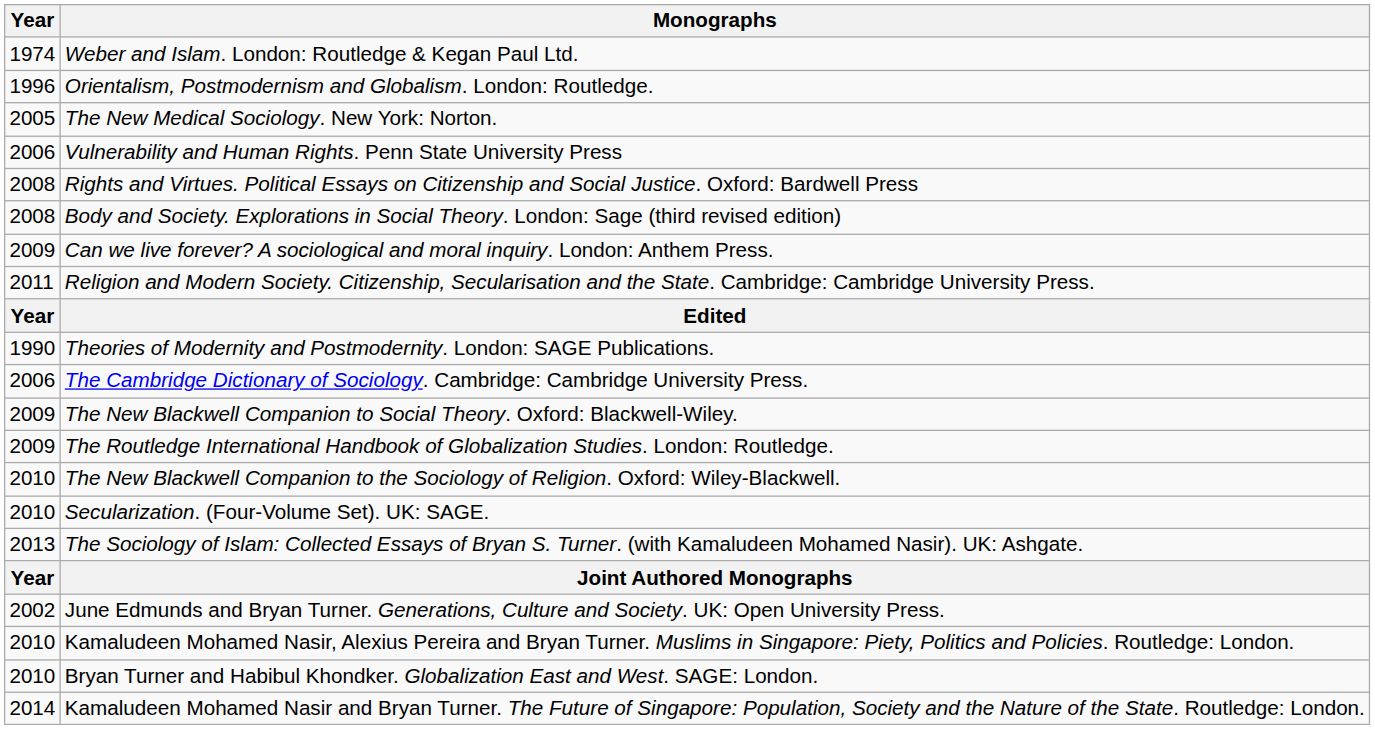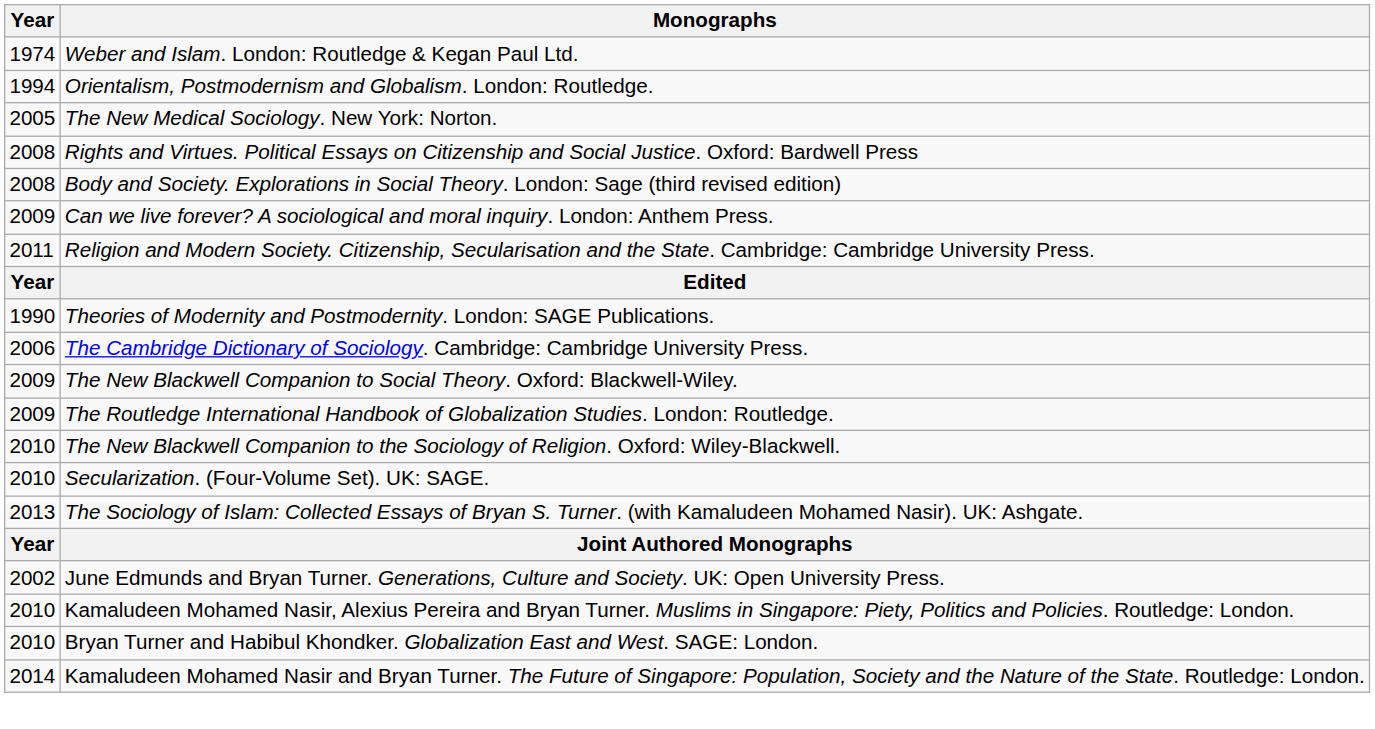 <table class="wikitable">
 <tr>
 <th>Year</th>
 <th>Monographs</th>
 </tr>
 <tr>
 <td>1974</td>
 <td><em>Weber and Islam</em>. London: Routledge & Kegan Paul Ltd.</td>
 </tr>
 <tr>
-<td>1996</td>
+<td>1994</td>
 <td><em>Orientalism, Postmodernism and Globalism</em>. London: Routledge.</td>
 </tr>
 <tr>
 <td>2005</td>
 <td><em>The New Medical Sociology</em>. New York: Norton.</td>
-</tr>
-<tr>
-<td>2006</td>
-<td><em>Vulnerability and Human Rights</em>. Penn State University Press</td>
 </tr>
 <tr>
 <td>2008</td>
 <td><em>Rights and Virtues. Political Essays on Citizenship and Social Justice</em>. Oxford: Bardwell Press</td>
 </tr>
 <tr>
 <td>2008</td>
 <td><em>Body and Society. Explorations in Social Theory</em>. London: Sage (third revised edition)</td>
 </tr>
 <tr>
 <td>2009</td>
 <td><em>Can we live forever? A sociological and moral inquiry</em>. London: Anthem Press.</td>
 </tr>
 <tr>
 <td>2011</td>
 <td><em>Religion and Modern Society. Citizenship, Secularisation and the State</em>. Cambridge: Cambridge University Press.</td>
 </tr>
 <tr>
 <th>Year</th>
 <th>Edited</th>
 </tr>
 <tr>
 <td>1990</td>
 <td><em>Theories of Modernity and Postmodernity</em>. London: SAGE Publications.</td>
 </tr>
 <tr>
 <td>2006</td>
 <td><em><a href='#'>The Cambridge Dictionary of Sociology</a></em>. Cambridge: Cambridge University Press.</td>
 </tr>
 <tr>
 <td>2009</td>
 <td><em>The New Blackwell Companion to Social Theory</em>. Oxford: Blackwell-Wiley.</td>
 </tr>
 <tr>
 <td>2009</td>
 <td><em>The Routledge International Handbook of Globalization Studies</em>. London: Routledge.</td>
 </tr>
 <tr>
 <td>2010</td>
 <td><em>The New Blackwell Companion to the Sociology of Religion</em>. Oxford: Wiley-Blackwell.</td>
 </tr>
 <tr>
 <td>2010</td>
 <td><em>Secularization</em>. (Four-Volume Set). UK: SAGE.</td>
 </tr>
 <tr>
 <td>2013</td>
 <td><em>The Sociology of Islam: Collected Essays of Bryan S. Turner</em>. (with Kamaludeen Mohamed Nasir). UK: Ashgate.</td>
 </tr>
 <tr>
 <th>Year</th>
 <th>Joint Authored Monographs</th>
 </tr>
 <tr>
 <td>2002</td>
 <td>June Edmunds and Bryan Turner. <em>Generations, Culture and Society</em>. UK: Open University Press.</td>
 </tr>
 <tr>
 <td>2010</td>
 <td>Kamaludeen Mohamed Nasir, Alexius Pereira and Bryan Turner. <em>Muslims in Singapore: Piety, Politics and Policies</em>. Routledge: London.</td>
 </tr>
 <tr>
 <td>2010</td>
 <td>Bryan Turner and Habibul Khondker. <em>Globalization East and West</em>. SAGE: London.</td>
 </tr>
 <tr>
 <td>2014</td>
 <td>Kamaludeen Mohamed Nasir and Bryan Turner. <em>The Future of Singapore: Population, Society and the Nature of the State</em>. Routledge: London.</td>
 </tr>
 </table>
